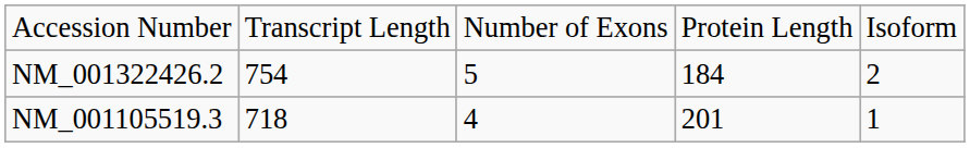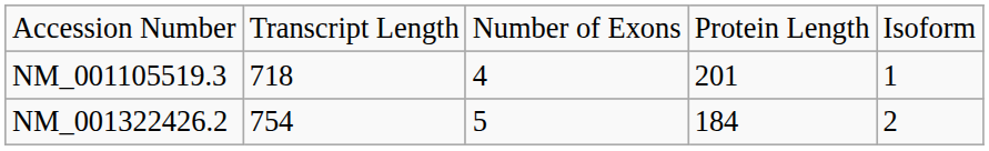 <table class="wikitable">
 <tr>
 <td>Accession Number</td>
 <td>Transcript Length</td>
 <td>Number of Exons</td>
 <td>Protein Length</td>
 <td>Isoform</td>
 </tr>
 <tr>
+<td>NM_001105519.3</td>
+<td>718</td>
+<td>4</td>
+<td>201</td>
+<td>1</td>
+</tr>
+<tr>
 <td>NM_001322426.2</td>
 <td>754</td>
 <td>5</td>
 <td>184</td>
 <td>2</td>
 </tr>
-<tr>
-<td>NM_001105519.3</td>
-<td>718</td>
-<td>4</td>
-<td>201</td>
-<td>1</td>
-</tr>
 </table>
